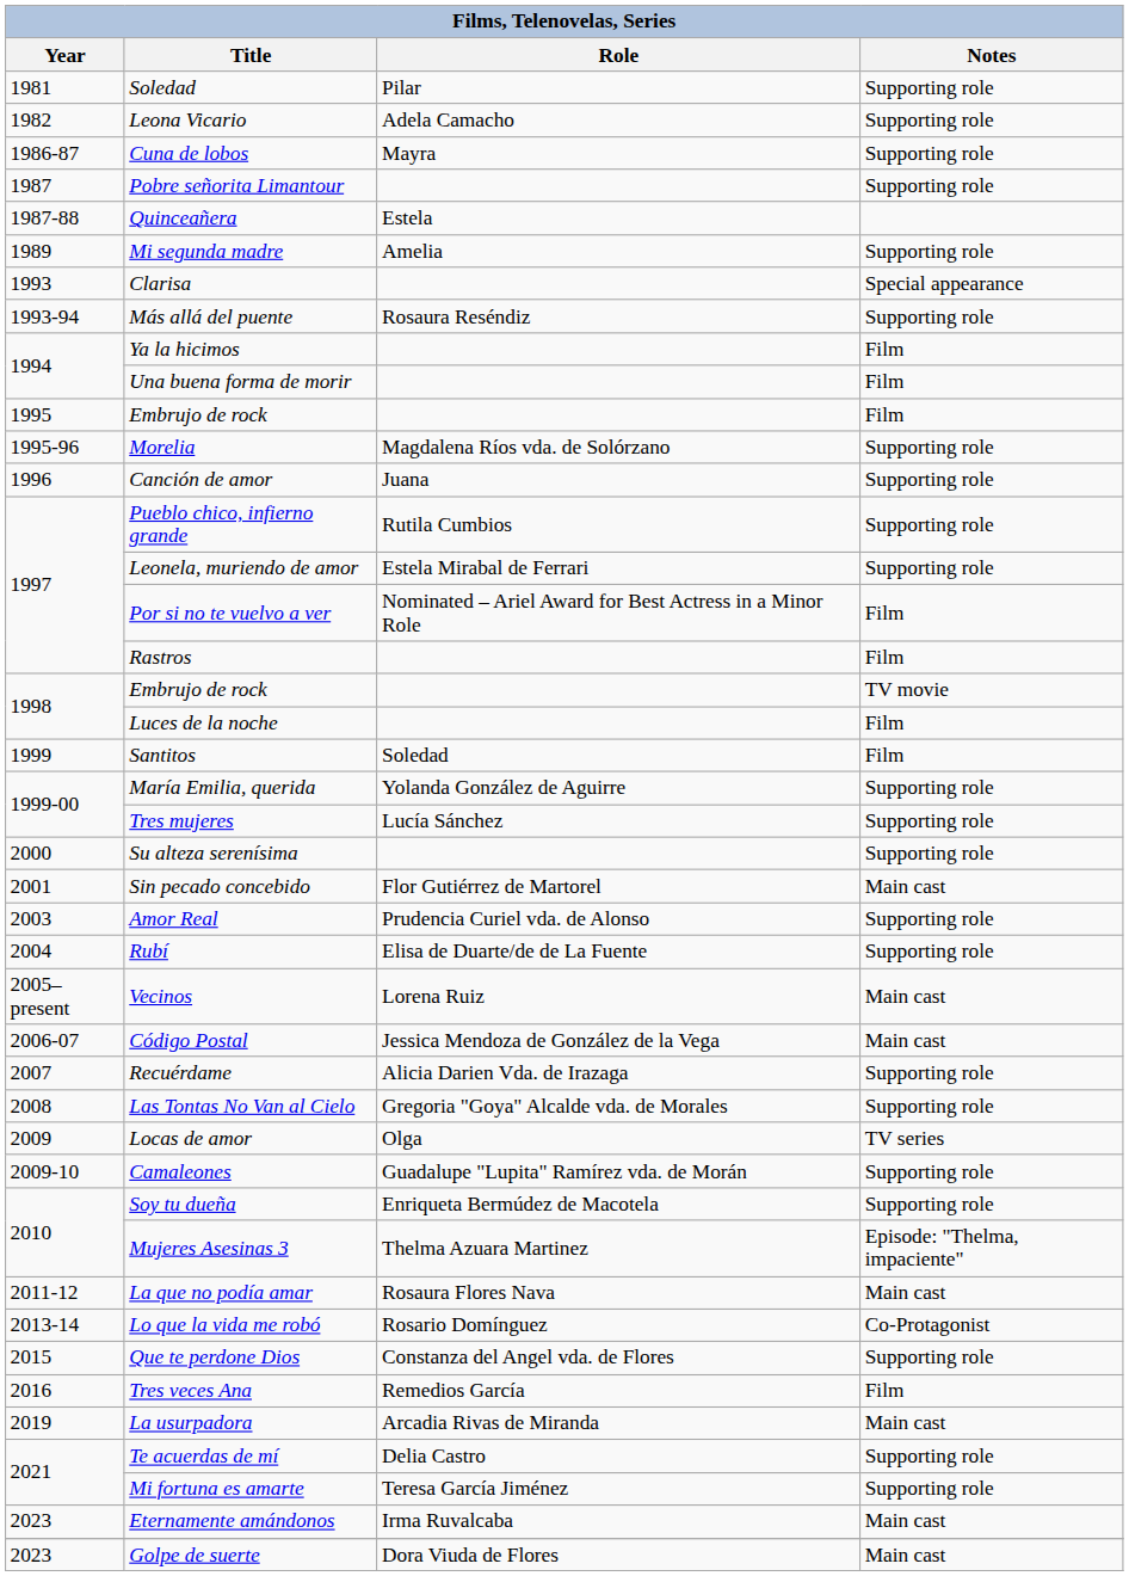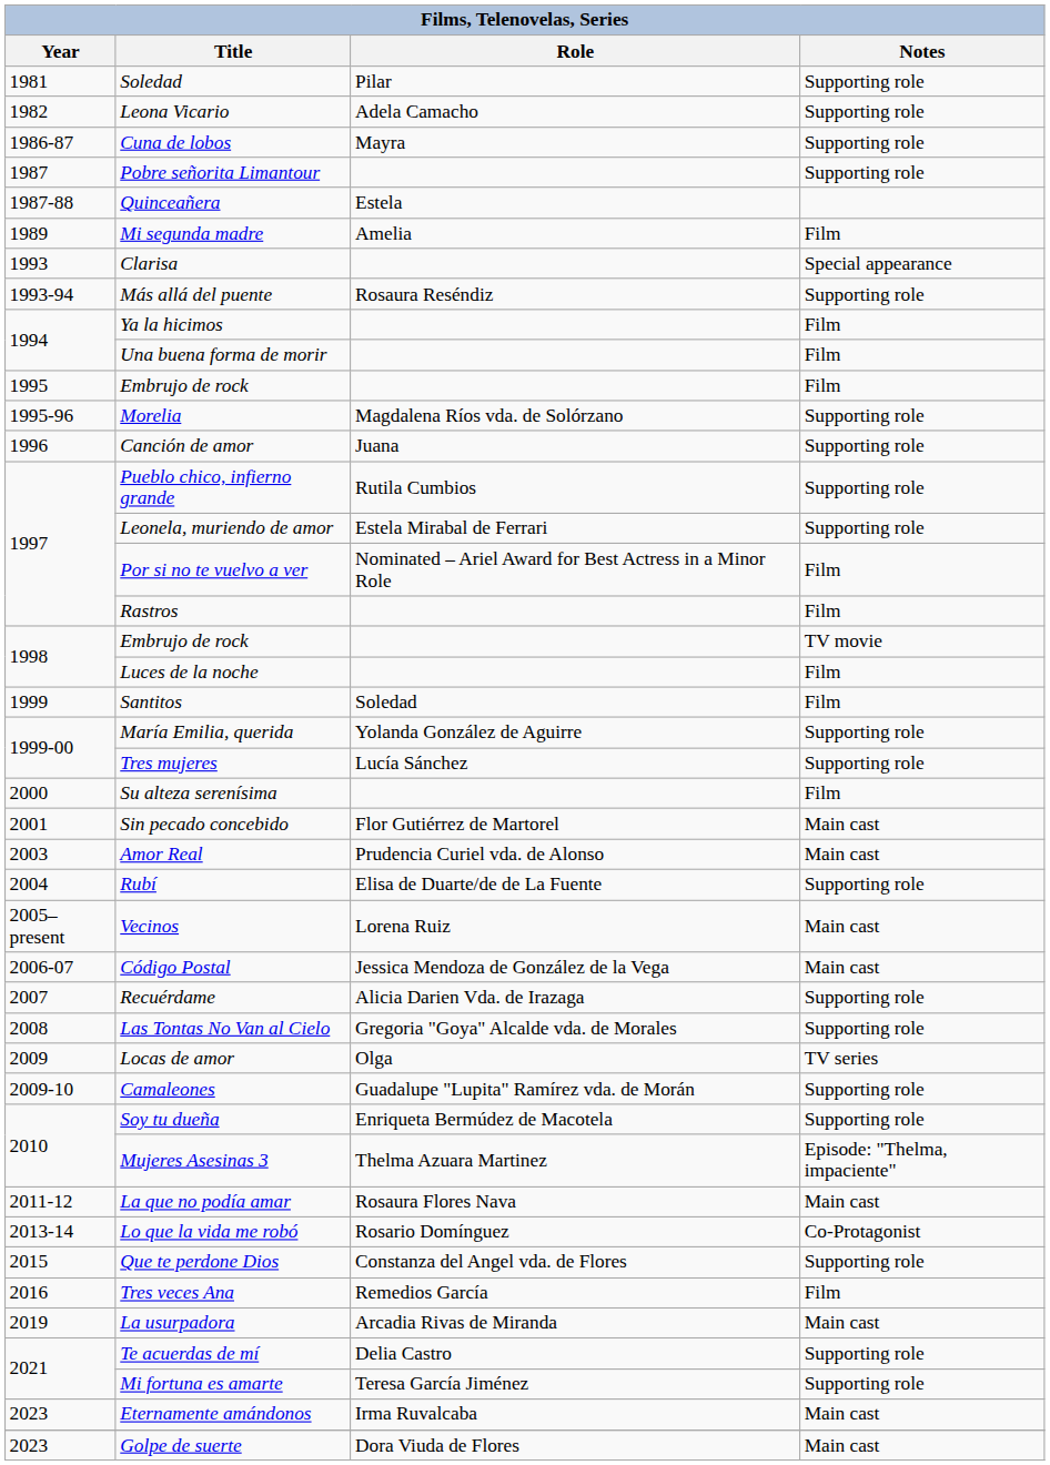 <table class="wikitable">
 <tr>
 <th colspan="5" style="background:LightSteelBlue;">Films, Telenovelas, Series</th>
 </tr>
 <tr>
 <th>Year</th>
 <th>Title</th>
 <th>Role</th>
 <th>Notes</th>
 </tr>
 <tr>
 <td>1981</td>
 <td><em>Soledad</em></td>
 <td>Pilar</td>
 <td>Supporting role</td>
 </tr>
 <tr>
 <td>1982</td>
 <td><em>Leona Vicario</em></td>
 <td>Adela Camacho</td>
 <td>Supporting role</td>
 </tr>
 <tr>
 <td>1986-87</td>
 <td><em><a href='#'>Cuna de lobos</a></em></td>
 <td>Mayra</td>
 <td>Supporting role</td>
 </tr>
 <tr>
 <td>1987</td>
 <td><em><a href='#'>Pobre señorita Limantour</a></em></td>
 <td></td>
 <td>Supporting role</td>
 </tr>
 <tr>
 <td>1987-88</td>
 <td><em><a href='#'>Quinceañera</a></em></td>
 <td>Estela</td>
 <td></td>
 </tr>
 <tr>
 <td>1989</td>
 <td><em><a href='#'>Mi segunda madre</a></em></td>
 <td>Amelia</td>
-<td>Supporting role</td>
+<td>Film</td>
 </tr>
 <tr>
 <td>1993</td>
 <td><em>Clarisa</em></td>
 <td></td>
 <td>Special appearance</td>
 </tr>
 <tr>
 <td>1993-94</td>
 <td><em>Más allá del puente</em></td>
 <td>Rosaura Reséndiz</td>
 <td>Supporting role</td>
 </tr>
 <tr>
 <td rowspan=2>1994</td>
 <td><em>Ya la hicimos</em></td>
 <td></td>
 <td>Film</td>
 </tr>
 <tr>
 <td><em>Una buena forma de morir</em></td>
 <td></td>
 <td>Film</td>
 </tr>
 <tr>
 <td>1995</td>
 <td><em>Embrujo de rock</em></td>
 <td></td>
 <td>Film</td>
 </tr>
 <tr>
 <td>1995-96</td>
 <td><em><a href='#'>Morelia</a></em></td>
 <td>Magdalena Ríos vda. de Solórzano</td>
 <td>Supporting role</td>
 </tr>
 <tr>
 <td>1996</td>
 <td><em>Canción de amor</em></td>
 <td>Juana</td>
 <td>Supporting role</td>
 </tr>
 <tr>
 <td rowspan=4>1997</td>
 <td><em><a href='#'>Pueblo chico, infierno grande</a></em></td>
 <td>Rutila Cumbios</td>
 <td>Supporting role</td>
 </tr>
 <tr>
 <td><em>Leonela, muriendo de amor</em></td>
 <td>Estela Mirabal de Ferrari</td>
 <td>Supporting role</td>
 </tr>
 <tr>
 <td><em><a href='#'>Por si no te vuelvo a ver</a></em></td>
 <td>Nominated – Ariel Award for Best Actress in a Minor Role</td>
 <td>Film</td>
 </tr>
 <tr>
 <td><em>Rastros</em></td>
 <td></td>
 <td>Film</td>
 </tr>
 <tr>
 <td rowspan=2>1998</td>
 <td><em>Embrujo de rock</em></td>
 <td></td>
 <td>TV movie</td>
 </tr>
 <tr>
 <td><em>Luces de la noche</em></td>
 <td></td>
 <td>Film</td>
 </tr>
 <tr>
 <td>1999</td>
 <td><em>Santitos</em></td>
 <td>Soledad</td>
 <td>Film</td>
 </tr>
 <tr>
 <td rowspan=2>1999-00</td>
 <td><em>María Emilia, querida</em></td>
 <td>Yolanda González de Aguirre</td>
 <td>Supporting role</td>
 </tr>
 <tr>
 <td><em><a href='#'>Tres mujeres</a></em></td>
 <td>Lucía Sánchez</td>
 <td>Supporting role</td>
 </tr>
 <tr>
 <td>2000</td>
 <td><em>Su alteza serenísima </em></td>
 <td></td>
-<td>Supporting role</td>
+<td>Film</td>
 </tr>
 <tr>
 <td>2001</td>
 <td><em>Sin pecado concebido</em></td>
 <td>Flor Gutiérrez de Martorel</td>
 <td>Main cast</td>
 </tr>
 <tr>
 <td>2003</td>
 <td><em><a href='#'>Amor Real</a></em></td>
 <td>Prudencia Curiel vda. de Alonso</td>
-<td>Supporting role</td>
+<td>Main cast</td>
 </tr>
 <tr>
 <td>2004</td>
 <td><em><a href='#'>Rubí</a></em></td>
 <td>Elisa de Duarte/de de La Fuente</td>
 <td>Supporting role</td>
 </tr>
 <tr>
 <td>2005–present</td>
 <td><em><a href='#'>Vecinos</a></em></td>
 <td>Lorena Ruiz</td>
 <td>Main cast</td>
 </tr>
 <tr>
 <td>2006-07</td>
 <td><em><a href='#'>Código Postal</a></em></td>
 <td>Jessica Mendoza de González de la Vega</td>
 <td>Main cast</td>
 </tr>
 <tr>
 <td>2007</td>
 <td><em>Recuérdame</em></td>
 <td>Alicia Darien Vda. de Irazaga</td>
 <td>Supporting role</td>
 </tr>
 <tr>
 <td>2008</td>
 <td><em><a href='#'>Las Tontas No Van al Cielo</a></em></td>
 <td>Gregoria "Goya" Alcalde vda. de Morales</td>
 <td>Supporting role</td>
 </tr>
 <tr>
 <td>2009</td>
 <td><em>Locas de amor</em></td>
 <td>Olga</td>
 <td>TV series</td>
 </tr>
 <tr>
 <td>2009-10</td>
 <td><em><a href='#'>Camaleones</a></em></td>
 <td>Guadalupe "Lupita" Ramírez vda. de Morán</td>
 <td>Supporting role</td>
 </tr>
 <tr>
 <td rowspan=2>2010</td>
 <td><em><a href='#'>Soy tu dueña</a></em></td>
 <td>Enriqueta Bermúdez de Macotela</td>
 <td>Supporting role</td>
 </tr>
 <tr>
 <td><em><a href='#'>Mujeres Asesinas 3</a></em></td>
 <td>Thelma Azuara Martinez</td>
 <td>Episode: "Thelma, impaciente"</td>
 </tr>
 <tr>
 <td>2011-12</td>
 <td><em><a href='#'>La que no podía amar</a></em></td>
 <td>Rosaura Flores Nava</td>
 <td>Main cast</td>
 </tr>
 <tr>
 <td>2013-14</td>
 <td><em><a href='#'>Lo que la vida me robó</a></em></td>
 <td>Rosario Domínguez</td>
 <td>Co-Protagonist</td>
 </tr>
 <tr>
 <td>2015</td>
 <td><em><a href='#'>Que te perdone Dios</a></em></td>
 <td>Constanza del Angel vda. de Flores</td>
 <td>Supporting role</td>
 </tr>
 <tr>
 <td>2016</td>
 <td><em><a href='#'>Tres veces Ana</a></em></td>
 <td>Remedios García</td>
 <td>Film</td>
 </tr>
 <tr>
 <td>2019</td>
 <td><em><a href='#'>La usurpadora</a></em></td>
 <td>Arcadia Rivas de Miranda</td>
 <td>Main cast</td>
 </tr>
 <tr>
 <td rowspan=2>2021</td>
 <td><em><a href='#'>Te acuerdas de mí</a></em></td>
 <td>Delia Castro</td>
 <td>Supporting role</td>
 </tr>
 <tr>
 <td><em><a href='#'>Mi fortuna es amarte</a></em></td>
 <td>Teresa García Jiménez</td>
 <td>Supporting role</td>
 </tr>
 <tr>
 <td>2023</td>
 <td><em><a href='#'>Eternamente amándonos</a></em></td>
 <td>Irma Ruvalcaba</td>
 <td>Main cast</td>
 </tr>
 <tr>
 </tr>
 <tr>
 <td>2023</td>
 <td><em><a href='#'>Golpe de suerte</a></em></td>
 <td>Dora Viuda de Flores</td>
 <td>Main cast</td>
 </tr>
 <tr>
 </tr>
 </table>
